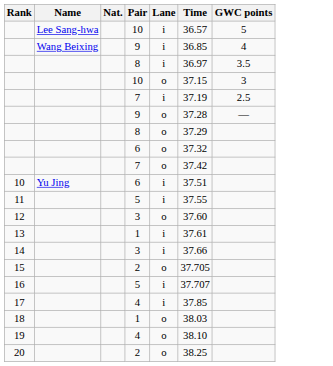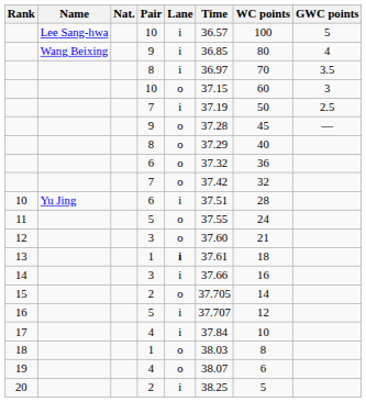 <table class="wikitable sortable" style="text-align:center">
 <tr>
 <th>Rank</th>
 <th>Name</th>
 <th>Nat.</th>
 <th>Pair</th>
 <th>Lane</th>
 <th>Time</th>
+<th>WC points</th>
 <th>GWC points</th>
 </tr>
 <tr>
 <td></td>
 <td align=left><a href='#'>Lee Sang-hwa</a></td>
 <td></td>
 <td>10</td>
 <td>i</td>
 <td>36.57</td>
+<td>100</td>
 <td>5</td>
 </tr>
 <tr>
 <td></td>
 <td align=left><a href='#'>Wang Beixing</a></td>
 <td></td>
 <td>9</td>
 <td>i</td>
 <td>36.85</td>
+<td>80</td>
 <td>4</td>
 </tr>
 <tr>
 <td></td>
 <td align=left></td>
 <td></td>
 <td>8</td>
 <td>i</td>
 <td>36.97</td>
+<td>70</td>
 <td>3.5</td>
 </tr>
 <tr>
 <td></td>
 <td align=left></td>
 <td></td>
 <td>10</td>
 <td>o</td>
 <td>37.15</td>
+<td>60</td>
 <td>3</td>
 </tr>
 <tr>
 <td></td>
 <td align=left></td>
 <td></td>
 <td>7</td>
 <td>i</td>
 <td>37.19</td>
+<td>50</td>
 <td>2.5</td>
 </tr>
 <tr>
 <td></td>
 <td align=left></td>
 <td></td>
 <td>9</td>
 <td>o</td>
 <td>37.28</td>
+<td>45</td>
 <td>—</td>
 </tr>
 <tr>
 <td></td>
 <td align=left></td>
 <td></td>
 <td>8</td>
 <td>o</td>
 <td>37.29</td>
+<td>40</td>
 <td></td>
 </tr>
 <tr>
 <td></td>
 <td align=left></td>
 <td></td>
 <td>6</td>
 <td>o</td>
 <td>37.32</td>
+<td>36</td>
 <td></td>
 </tr>
 <tr>
 <td></td>
 <td align=left></td>
 <td></td>
 <td>7</td>
 <td>o</td>
 <td>37.42</td>
+<td>32</td>
 <td></td>
 </tr>
 <tr>
 <td>10</td>
 <td align=left><a href='#'>Yu Jing</a></td>
 <td></td>
 <td>6</td>
 <td>i</td>
 <td>37.51</td>
+<td>28</td>
 <td></td>
 </tr>
 <tr>
 <td>11</td>
 <td align=left></td>
 <td></td>
 <td>5</td>
-<td>i</td>
+<td>o</td>
 <td>37.55</td>
+<td>24</td>
 <td></td>
 </tr>
 <tr>
 <td>12</td>
 <td align=left></td>
 <td></td>
 <td>3</td>
 <td>o</td>
 <td>37.60</td>
+<td>21</td>
 <td></td>
 </tr>
 <tr>
 <td>13</td>
 <td align=left></td>
 <td></td>
 <td>1</td>
-<td>i</td>
+<td><strong>i</strong></td>
 <td>37.61</td>
+<td>18</td>
 <td></td>
 </tr>
 <tr>
 <td>14</td>
 <td align=left></td>
 <td></td>
 <td>3</td>
 <td>i</td>
 <td>37.66</td>
+<td>16</td>
 <td></td>
 </tr>
 <tr>
 <td>15</td>
 <td align=left></td>
 <td></td>
 <td>2</td>
 <td>o</td>
 <td>37.705</td>
+<td>14</td>
 <td></td>
 </tr>
 <tr>
 <td>16</td>
 <td align=left></td>
 <td></td>
 <td>5</td>
 <td>i</td>
 <td>37.707</td>
+<td>12</td>
 <td></td>
 </tr>
 <tr>
 <td>17</td>
 <td align=left></td>
 <td></td>
 <td>4</td>
 <td>i</td>
-<td>37.85</td>
+<td>37.84</td>
+<td>10</td>
 <td></td>
 </tr>
 <tr>
 <td>18</td>
 <td align=left></td>
 <td></td>
 <td>1</td>
 <td>o</td>
 <td>38.03</td>
+<td>8</td>
 <td></td>
 </tr>
 <tr>
 <td>19</td>
 <td align=left></td>
 <td></td>
 <td>4</td>
 <td>o</td>
-<td>38.10</td>
+<td>38.07</td>
+<td>6</td>
 <td></td>
 </tr>
 <tr>
 <td>20</td>
 <td align=left></td>
 <td></td>
 <td>2</td>
-<td>o</td>
+<td>i</td>
 <td>38.25</td>
+<td>5</td>
 <td></td>
 </tr>
 </table>
